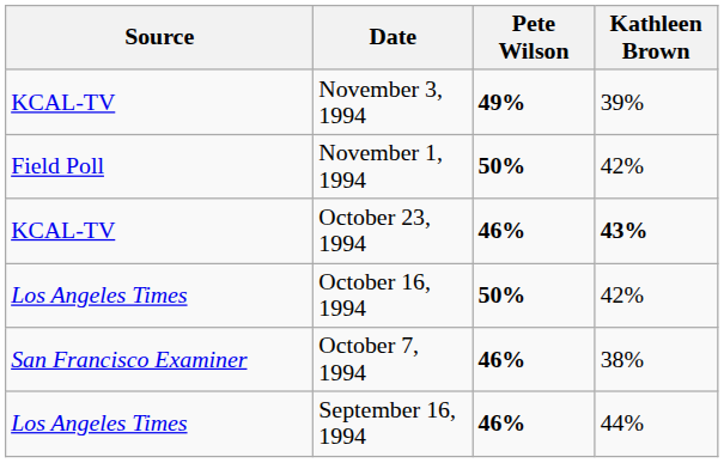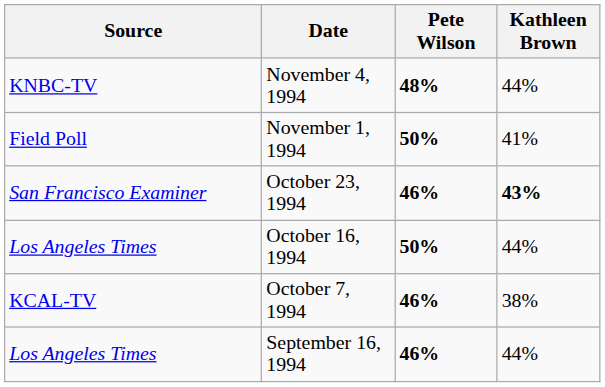 <table class="wikitable">
 <tr>
 <th width="200px">Source</th>
 <th width="100px">Date</th>
 <th width="75px">Pete<br>Wilson</th>
 <th width="75px">Kathleen<br>Brown</th>
 </tr>
 <tr>
-<td><a href='#'>KCAL-TV</a></td>
-<td>November 3, 1994</td>
-<td><strong>49%</strong></td>
-<td>39%</td>
+<td><a href='#'>KNBC-TV</a></td>
+<td>November 4, 1994</td>
+<td><strong>48%</strong></td>
+<td>44%</td>
 </tr>
 <tr>
 <td><a href='#'>Field Poll</a></td>
 <td>November 1, 1994</td>
 <td><strong>50%</strong></td>
-<td>42%</td>
+<td>41%</td>
 </tr>
 <tr>
-<td><a href='#'>KCAL-TV</a></td>
+<td><em><a href='#'>San Francisco Examiner</a></em></td>
 <td>October 23, 1994</td>
 <td><strong>46%</strong></td>
 <td><strong>43%</strong></td>
 </tr>
 <tr>
 <td><em><a href='#'>Los Angeles Times</a></em></td>
 <td>October 16, 1994</td>
 <td><strong>50%</strong></td>
-<td>42%</td>
+<td>44%</td>
 </tr>
 <tr>
-<td><em><a href='#'>San Francisco Examiner</a></em></td>
+<td><a href='#'>KCAL-TV</a></td>
 <td>October 7, 1994</td>
 <td><strong>46%</strong></td>
 <td>38%</td>
 </tr>
 <tr>
 <td><em><a href='#'>Los Angeles Times</a></em></td>
 <td>September 16, 1994</td>
 <td><strong>46%</strong></td>
 <td>44%</td>
 </tr>
 </table>
